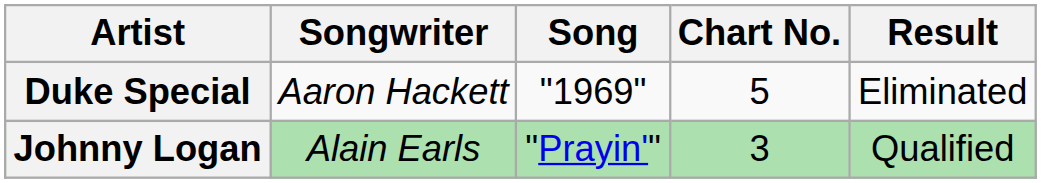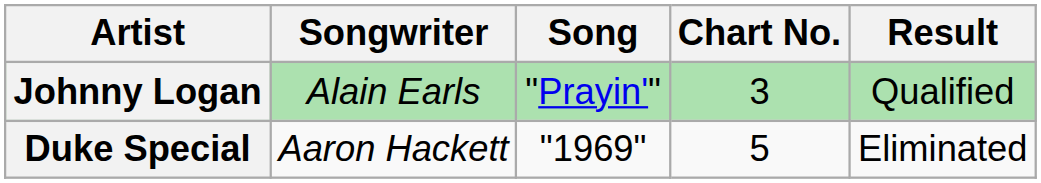 <table class="wikitable plainrowheaders" style="text-align:center;">
 <tr>
 <th scope="col">Artist</th>
 <th>Songwriter</th>
 <th>Song</th>
 <th>Chart No.</th>
 <th>Result</th>
 </tr>
+<tr style="background:#ACE1AF;">
+<th scope="row">Johnny Logan</th>
+<td><em>Alain Earls</em></td>
+<td>"<a href='#'>Prayin'</a>"</td>
+<td>3</td>
+<td>Qualified</td>
+</tr>
 <tr>
 <th scope="row">Duke Special</th>
 <td><em>Aaron Hackett</em></td>
 <td>"1969"</td>
 <td>5</td>
 <td>Eliminated</td>
 </tr>
-<tr style="background:#ACE1AF;">
-<th scope="row">Johnny Logan</th>
-<td><em>Alain Earls</em></td>
-<td>"<a href='#'>Prayin'</a>"</td>
-<td>3</td>
-<td>Qualified</td>
-</tr>
 </table>
